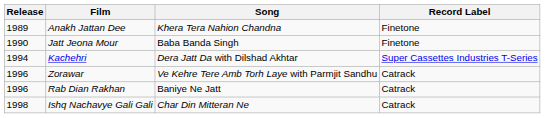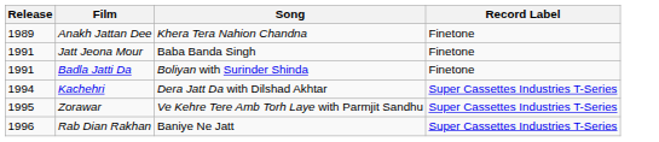 <table class="wikitable">
 <tr>
 <th>Release</th>
 <th>Film</th>
 <th>Song</th>
 <th>Record Label</th>
 </tr>
 <tr>
 <td>1989</td>
 <td><em>Anakh Jattan Dee</em></td>
 <td><em>Khera Tera Nahion Chandna</em></td>
 <td>Finetone</td>
 </tr>
 <tr>
-<td>1990</td>
+<td>1991</td>
 <td><em>Jatt Jeona Mour</em></td>
 <td>Baba Banda Singh</td>
+<td>Finetone</td>
+</tr>
+<tr>
+<td>1991</td>
+<td><em><a href='#'>Badla Jatti Da</a></em></td>
+<td><em>Boliyan</em> with <a href='#'>Surinder Shinda</a></td>
 <td>Finetone</td>
 </tr>
 <tr>
 <td>1994</td>
 <td><em><a href='#'>Kachehri</a></em></td>
 <td><em>Dera Jatt Da</em> with Dilshad Akhtar</td>
 <td><a href='#'>Super Cassettes Industries T-Series</a></td>
 </tr>
 <tr>
-<td>1996</td>
+<td>1995</td>
 <td><em>Zorawar</em></td>
 <td><em>Ve Kehre Tere Amb Torh Laye</em> with Parmjit Sandhu</td>
-<td>Catrack</td>
+<td><a href='#'>Super Cassettes Industries T-Series</a></td>
 </tr>
 <tr>
 <td>1996</td>
 <td><em>Rab Dian Rakhan</em></td>
 <td>Baniye Ne Jatt</td>
-<td>Catrack</td>
-</tr>
-<tr>
-<td>1998</td>
-<td><em>Ishq Nachavye Gali Gali</em></td>
-<td><em>Char Din Mitteran Ne</em></td>
-<td>Catrack</td>
+<td><a href='#'>Super Cassettes Industries T-Series</a></td>
 </tr>
 </table>
